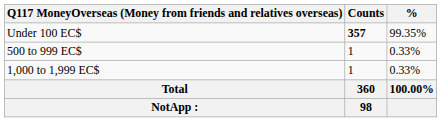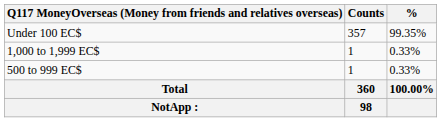 <table class="wikitable sortable">
 <tr>
 <th>Q117 MoneyOverseas (Money from friends and relatives overseas)</th>
 <th>Counts</th>
 <th>%</th>
 </tr>
 <tr>
 <td>Under 100 EC$</td>
-<td><strong>357</strong></td>
+<td>357</td>
 <td>99.35%</td>
 </tr>
 <tr>
-<td>500 to 999 EC$</td>
+<td>1,000 to 1,999 EC$</td>
 <td>1</td>
 <td>0.33%</td>
 </tr>
 <tr>
-<td>1,000 to 1,999 EC$</td>
+<td>500 to 999 EC$</td>
 <td>1</td>
 <td>0.33%</td>
 </tr>
 <tr>
 <th>Total</th>
 <th>360</th>
 <th>100.00%</th>
 </tr>
 <tr>
 <th>NotApp :</th>
 <th>98</th>
 <th></th>
 </tr>
 </table>
